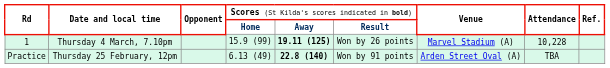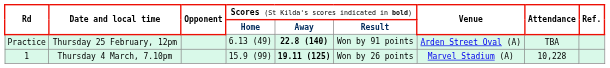 <table cellspacing="0" cellpadding="3" border="1" style="border-collapse:collapse; font-size:90%; text-align:center; width:100%;">
 <tr>
 <td rowspan="2" style="border: solid #ED0F05 2px;"><strong>Rd</strong></td>
 <td rowspan="2" style="border: solid #ED0F05 2px;"><strong>Date and local time</strong></td>
 <td rowspan="2" style="border: solid #ED0F05 2px;"><strong>Opponent</strong></td>
 <td colspan="3" style="border: solid #ED0F05 2px;"><strong>Scores</strong> <small>(St Kilda's scores indicated in <strong>bold</strong>)</small></td>
 <td rowspan="2" style="border: solid #ED0F05 2px;"><strong>Venue</strong></td>
 <td rowspan="2" style="border: solid #ED0F05 2px;"><strong>Attendance</strong></td>
 <td rowspan="2" style="border: solid #ED0F05 2px;"><strong>Ref.</strong></td>
 </tr>
 <tr>
 <th style="color:#002B5C">Home</th>
 <th style="color:#002B5C">Away</th>
 <th style="color:#002B5C">Result</th>
 </tr>
 <tr style="background:#d9f9e9;">
+<td>Practice</td>
+<td>Thursday 25 February, 12pm</td>
+<td></td>
+<td>6.13 (49)</td>
+<td><strong>22.8 (140)</strong></td>
+<td>Won by 91 points</td>
+<td><a href='#'>Arden Street Oval</a> (A)</td>
+<td>TBA</td>
+<td></td>
+</tr>
+<tr style="background:#d9f9e9;">
 <td>1</td>
 <td>Thursday 4 March, 7.10pm</td>
 <td></td>
 <td>15.9 (99)</td>
 <td><strong>19.11 (125)</strong></td>
 <td>Won by 26 points</td>
 <td><a href='#'>Marvel Stadium</a> (A)</td>
 <td>10,228</td>
 <td></td>
 </tr>
-<tr style="background:#d9f9e9;">
-<td>Practice</td>
-<td>Thursday 25 February, 12pm</td>
-<td></td>
-<td>6.13 (49)</td>
-<td><strong>22.8 (140)</strong></td>
-<td>Won by 91 points</td>
-<td><a href='#'>Arden Street Oval</a> (A)</td>
-<td>TBA</td>
-<td></td>
-</tr>
 </table>
